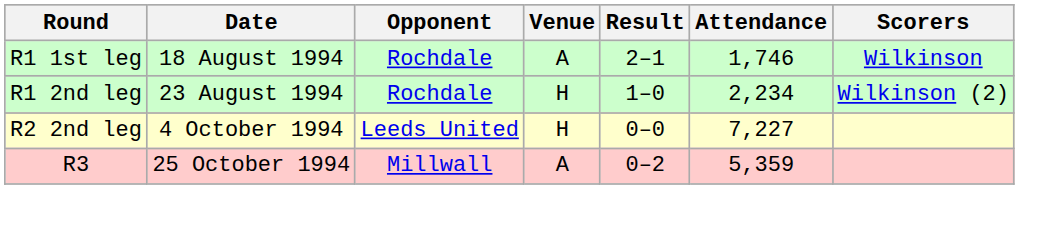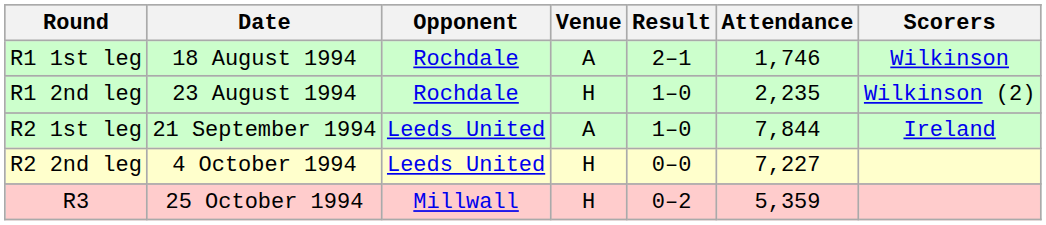 <table class="wikitable" style="font-size:100%; text-align:center">
 <tr>
 <th>Round</th>
 <th>Date</th>
 <th>Opponent</th>
 <th>Venue</th>
 <th>Result</th>
 <th>Attendance</th>
 <th>Scorers</th>
 </tr>
 <tr style="background-color: #CCFFCC;">
 <td>R1 1st leg</td>
 <td>18 August 1994</td>
 <td><a href='#'>Rochdale</a></td>
 <td>A</td>
 <td>2–1</td>
 <td>1,746</td>
 <td><a href='#'>Wilkinson</a></td>
 </tr>
 <tr style="background-color: #CCFFCC;">
 <td>R1 2nd leg</td>
 <td>23 August 1994</td>
 <td><a href='#'>Rochdale</a></td>
 <td>H</td>
 <td>1–0</td>
-<td>2,234</td>
+<td>2,235</td>
 <td><a href='#'>Wilkinson</a> (2)</td>
+</tr>
+<tr style="background-color: #CCFFCC;">
+<td>R2 1st leg</td>
+<td>21 September 1994</td>
+<td><a href='#'>Leeds United</a></td>
+<td>A</td>
+<td>1–0</td>
+<td>7,844</td>
+<td><a href='#'>Ireland</a></td>
 </tr>
 <tr style="background-color: #FFFFCC;">
 <td>R2 2nd leg</td>
 <td>4 October 1994</td>
 <td><a href='#'>Leeds United</a></td>
 <td>H</td>
 <td>0–0</td>
 <td>7,227</td>
 <td></td>
 </tr>
 <tr style="background-color: #FFCCCC;">
 <td>R3</td>
 <td>25 October 1994</td>
 <td><a href='#'>Millwall</a></td>
-<td>A</td>
+<td>H</td>
 <td>0–2</td>
 <td>5,359</td>
 <td></td>
 </tr>
 </table>
